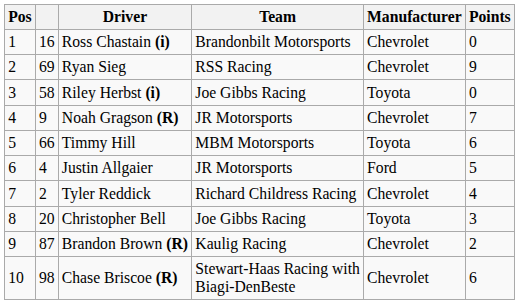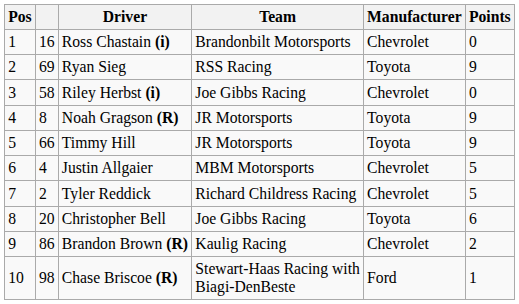 <table class="wikitable" style="font-size:98%">
 <tr>
 <th>Pos</th>
 <th></th>
 <th>Driver</th>
 <th>Team</th>
 <th>Manufacturer</th>
 <th>Points</th>
 </tr>
 <tr>
 <td>1</td>
 <td>16</td>
 <td>Ross Chastain <strong>(i)</strong></td>
 <td>Brandonbilt Motorsports</td>
 <td>Chevrolet</td>
 <td>0</td>
 </tr>
 <tr>
 <td>2</td>
 <td>69</td>
 <td>Ryan Sieg</td>
 <td>RSS Racing</td>
-<td>Chevrolet</td>
+<td>Toyota</td>
 <td>9</td>
 </tr>
 <tr>
 <td>3</td>
 <td>58</td>
 <td>Riley Herbst <strong>(i)</strong></td>
 <td>Joe Gibbs Racing</td>
-<td>Toyota</td>
+<td>Chevrolet</td>
 <td>0</td>
 </tr>
 <tr>
 <td>4</td>
-<td>9</td>
+<td>8</td>
 <td>Noah Gragson <strong>(R)</strong></td>
 <td>JR Motorsports</td>
-<td>Chevrolet</td>
-<td>7</td>
+<td>Toyota</td>
+<td>9</td>
 </tr>
 <tr>
 <td>5</td>
 <td>66</td>
 <td>Timmy Hill</td>
-<td>MBM Motorsports</td>
+<td>JR Motorsports</td>
 <td>Toyota</td>
-<td>6</td>
+<td>9</td>
 </tr>
 <tr>
 <td>6</td>
 <td>4</td>
 <td>Justin Allgaier</td>
-<td>JR Motorsports</td>
-<td>Ford</td>
+<td>MBM Motorsports</td>
+<td>Chevrolet</td>
 <td>5</td>
 </tr>
 <tr>
 <td>7</td>
 <td>2</td>
 <td>Tyler Reddick</td>
 <td>Richard Childress Racing</td>
 <td>Chevrolet</td>
-<td>4</td>
+<td>5</td>
 </tr>
 <tr>
 <td>8</td>
 <td>20</td>
 <td>Christopher Bell</td>
 <td>Joe Gibbs Racing</td>
 <td>Toyota</td>
-<td>3</td>
+<td>6</td>
 </tr>
 <tr>
 <td>9</td>
-<td>87</td>
+<td>86</td>
 <td>Brandon Brown <strong>(R)</strong></td>
 <td>Kaulig Racing</td>
 <td>Chevrolet</td>
 <td>2</td>
 </tr>
 <tr>
 <td>10</td>
 <td>98</td>
 <td>Chase Briscoe <strong>(R)</strong></td>
 <td>Stewart-Haas Racing with<br>Biagi-DenBeste</td>
-<td>Chevrolet</td>
-<td>6</td>
+<td>Ford</td>
+<td>1</td>
 </tr>
 <tr>
 </tr>
 </table>
